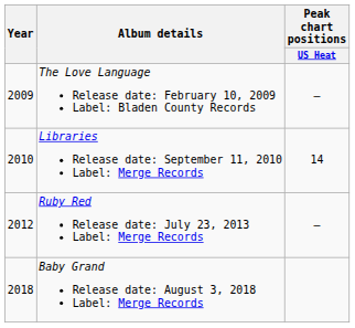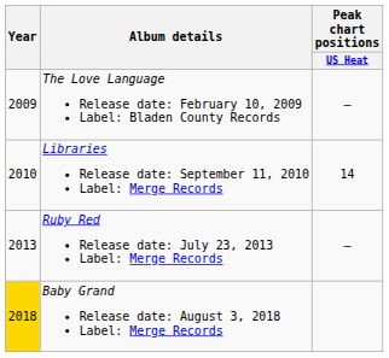 <table class="wikitable">
 <tr>
 <th rowspan="2">Year</th>
 <th rowspan="2">Album details</th>
 <th colspan="4">Peak chart positions</th>
 </tr>
 <tr style="font-size:smaller;">
 <th width="50"><a href='#'>US Heat</a></th>
 </tr>
 <tr>
 <td>2009</td>
 <td><em>The Love Language</em><br><ul><li>Release date: February 10, 2009</li><li>Label: Bladen County Records</li></ul></td>
 <td align="center">—</td>
 </tr>
 <tr>
 <td>2010</td>
 <td><em><a href='#'>Libraries</a></em><br><ul><li>Release date: September 11, 2010</li><li>Label: <a href='#'>Merge Records</a></li></ul></td>
 <td align="center">14</td>
 </tr>
 <tr>
-<td>2012</td>
+<td>2013</td>
 <td><em><a href='#'>Ruby Red</a></em><br><ul><li>Release date: July 23, 2013</li><li>Label: <a href='#'>Merge Records</a></li></ul></td>
 <td align="center">—</td>
 </tr>
 <tr>
-<td>2018</td>
+<td style="background: gold;">2018</td>
 <td><em>Baby Grand</em><br><ul><li>Release date: August 3, 2018</li><li>Label: <a href='#'>Merge Records</a></li></ul></td>
 <td></td>
 </tr>
 </table>
